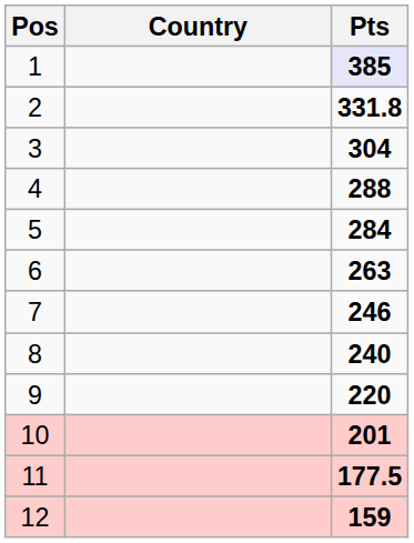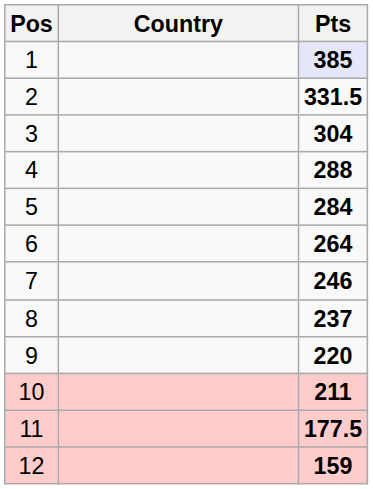 <table class="wikitable" style="text-align: center; font-size:95%">
 <tr>
 <th width="25">Pos</th>
 <th width="150">Country</th>
 <th width="25">Pts</th>
 </tr>
 <tr>
 <td>1</td>
 <td align="left"><strong></strong></td>
 <td style="background: lavender;"><strong>385</strong></td>
 </tr>
 <tr>
 <td>2</td>
 <td align="left"><strong></strong></td>
-<td><strong>331.8</strong></td>
+<td><strong>331.5</strong></td>
 </tr>
 <tr>
 <td>3</td>
 <td align="left"><strong></strong></td>
 <td><strong>304</strong></td>
 </tr>
 <tr>
 <td>4</td>
 <td align="left"><strong></strong></td>
 <td><strong>288</strong></td>
 </tr>
 <tr>
 <td>5</td>
 <td align="left"><strong></strong></td>
 <td><strong>284</strong></td>
 </tr>
 <tr>
 <td>6</td>
 <td align="left"><strong></strong></td>
-<td><strong>263</strong></td>
+<td><strong>264</strong></td>
 </tr>
 <tr>
 <td>7</td>
 <td align="left"><strong></strong></td>
 <td><strong>246</strong></td>
 </tr>
 <tr>
 <td>8</td>
 <td align="left"><strong></strong></td>
-<td><strong>240</strong></td>
+<td><strong>237</strong></td>
 </tr>
 <tr>
 <td>9</td>
 <td align="left"><strong></strong></td>
 <td><strong>220</strong></td>
 </tr>
 <tr bgcolor=ffcccc>
 <td>10</td>
 <td align="left"><strong></strong></td>
-<td><strong>201</strong></td>
+<td><strong>211</strong></td>
 </tr>
 <tr bgcolor=ffcccc>
 <td>11</td>
 <td align="left"><strong></strong></td>
 <td><strong>177.5</strong></td>
 </tr>
 <tr bgcolor=ffcccc>
 <td>12</td>
 <td align="left"><strong></strong></td>
 <td><strong>159</strong></td>
 </tr>
 </table>
